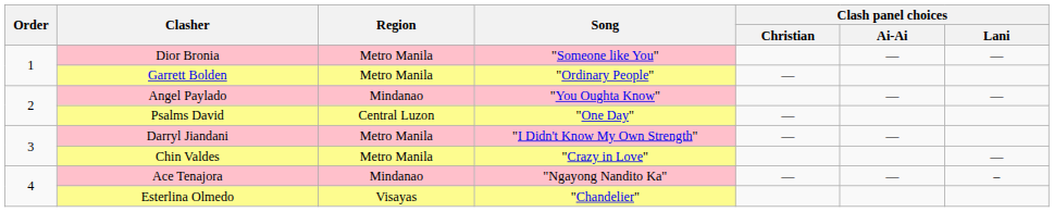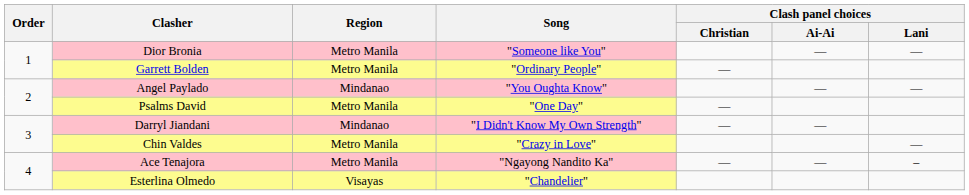 <table class="wikitable" style="text-align:center; line-height:17px; width:100%;">
 <tr>
 <th rowspan="2" width="5%">Order</th>
 <th rowspan="2" width="25%">Clasher</th>
 <th rowspan="2">Region</th>
 <th rowspan="2" width="25%">Song</th>
 <th colspan="3" width="30%">Clash panel choices</th>
 </tr>
 <tr>
 <th width="10%">Christian</th>
 <th width="10%">Ai-Ai</th>
 <th width="10%">Lani</th>
 </tr>
 <tr>
 <td rowspan="2">1</td>
 <td style="background:pink;">Dior Bronia</td>
 <td style="background:pink;">Metro Manila</td>
 <td style="background:pink;">"<a href='#'>Someone like You</a>"</td>
 <td><strong></strong></td>
 <td>—</td>
 <td>—</td>
 </tr>
 <tr>
 <td style="background:#fdfc8f;"><a href='#'>Garrett Bolden</a></td>
 <td style="background:#fdfc8f;">Metro Manila</td>
 <td style="background:#fdfc8f;">"<a href='#'>Ordinary People</a>"</td>
 <td>—</td>
 <td><strong></strong></td>
 <td><strong></strong></td>
 </tr>
 <tr>
 <td rowspan="2">2</td>
 <td style="background:pink;">Angel Paylado</td>
 <td style="background:pink;">Mindanao</td>
 <td style="background:pink;">"<a href='#'>You Oughta Know</a>"</td>
 <td><strong></strong></td>
 <td>—</td>
 <td>—</td>
 </tr>
 <tr>
 <td style="background:#fdfc8f;">Psalms David</td>
-<td style="background:#fdfc8f;">Central Luzon</td>
+<td style="background:#fdfc8f;">Metro Manila</td>
 <td style="background:#fdfc8f;">"<a href='#'>One Day</a>"</td>
 <td>—</td>
 <td><strong></strong></td>
 <td><strong></strong></td>
 </tr>
 <tr>
 <td rowspan="2">3</td>
 <td style="background:pink;">Darryl Jiandani</td>
-<td style="background:pink;">Metro Manila</td>
+<td style="background:pink;">Mindanao</td>
 <td style="background:pink;">"<a href='#'>I Didn't Know My Own Strength</a>"</td>
 <td>—</td>
 <td>—</td>
 <td><strong></strong></td>
 </tr>
 <tr>
 <td style="background:#fdfc8f;">Chin Valdes</td>
 <td style="background:#fdfc8f;">Metro Manila</td>
 <td style="background:#fdfc8f;">"<a href='#'>Crazy in Love</a>"</td>
 <td><strong></strong></td>
 <td><strong></strong></td>
 <td>—</td>
 </tr>
 <tr>
 <td rowspan="2">4</td>
 <td style="background:pink;">Ace Tenajora</td>
-<td style="background:pink;">Mindanao</td>
+<td style="background:pink;">Metro Manila</td>
 <td style="background:pink;">"Ngayong Nandito Ka"</td>
 <td>—</td>
 <td>—</td>
 <td>–</td>
 </tr>
 <tr>
 <td style="background:#fdfc8f;">Esterlina Olmedo</td>
 <td style="background:#fdfc8f;">Visayas</td>
 <td style="background:#fdfc8f;">"<a href='#'>Chandelier</a>"</td>
 <td><strong></strong></td>
 <td><strong></strong></td>
 <td><strong></strong></td>
 </tr>
 </table>
